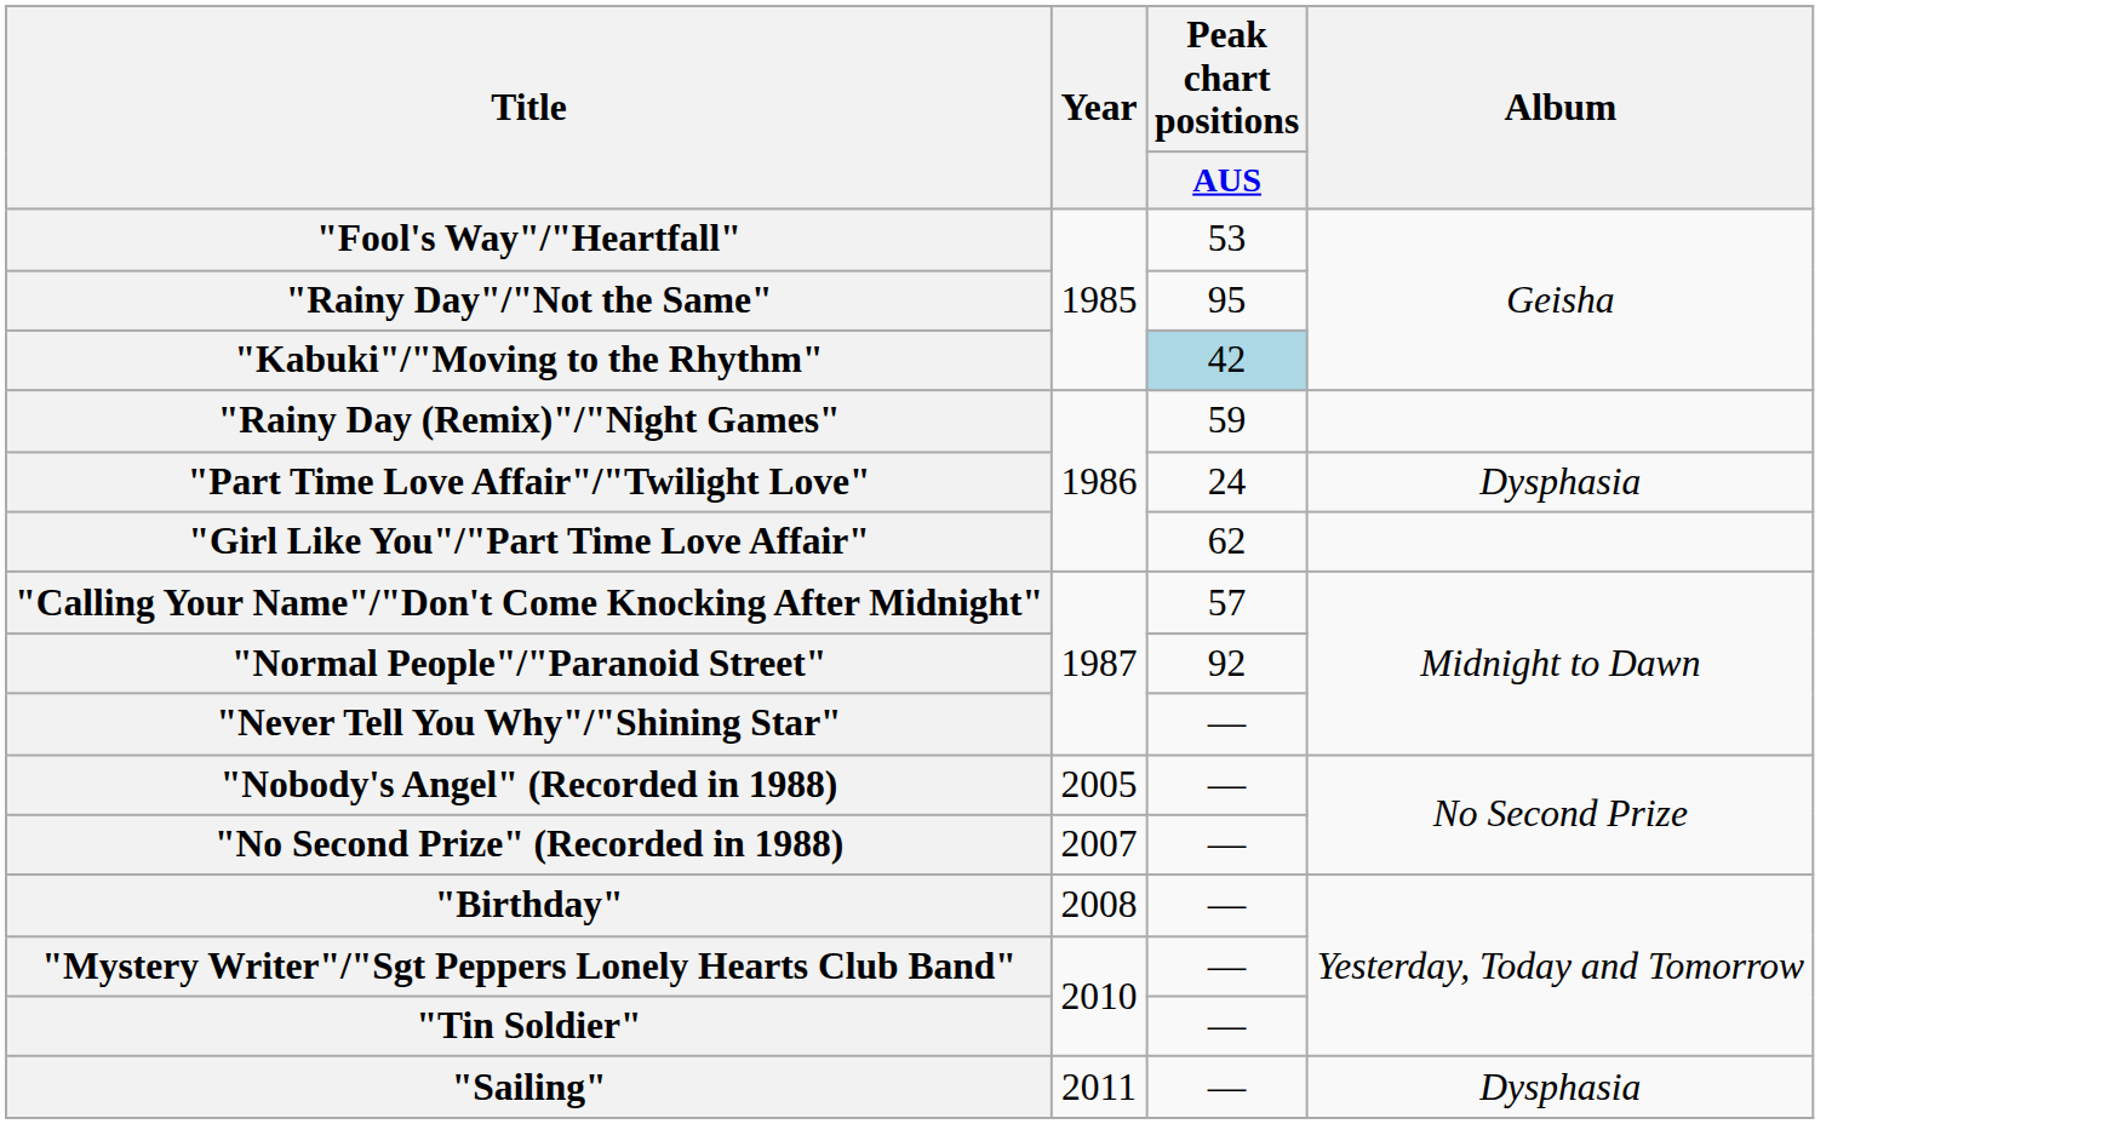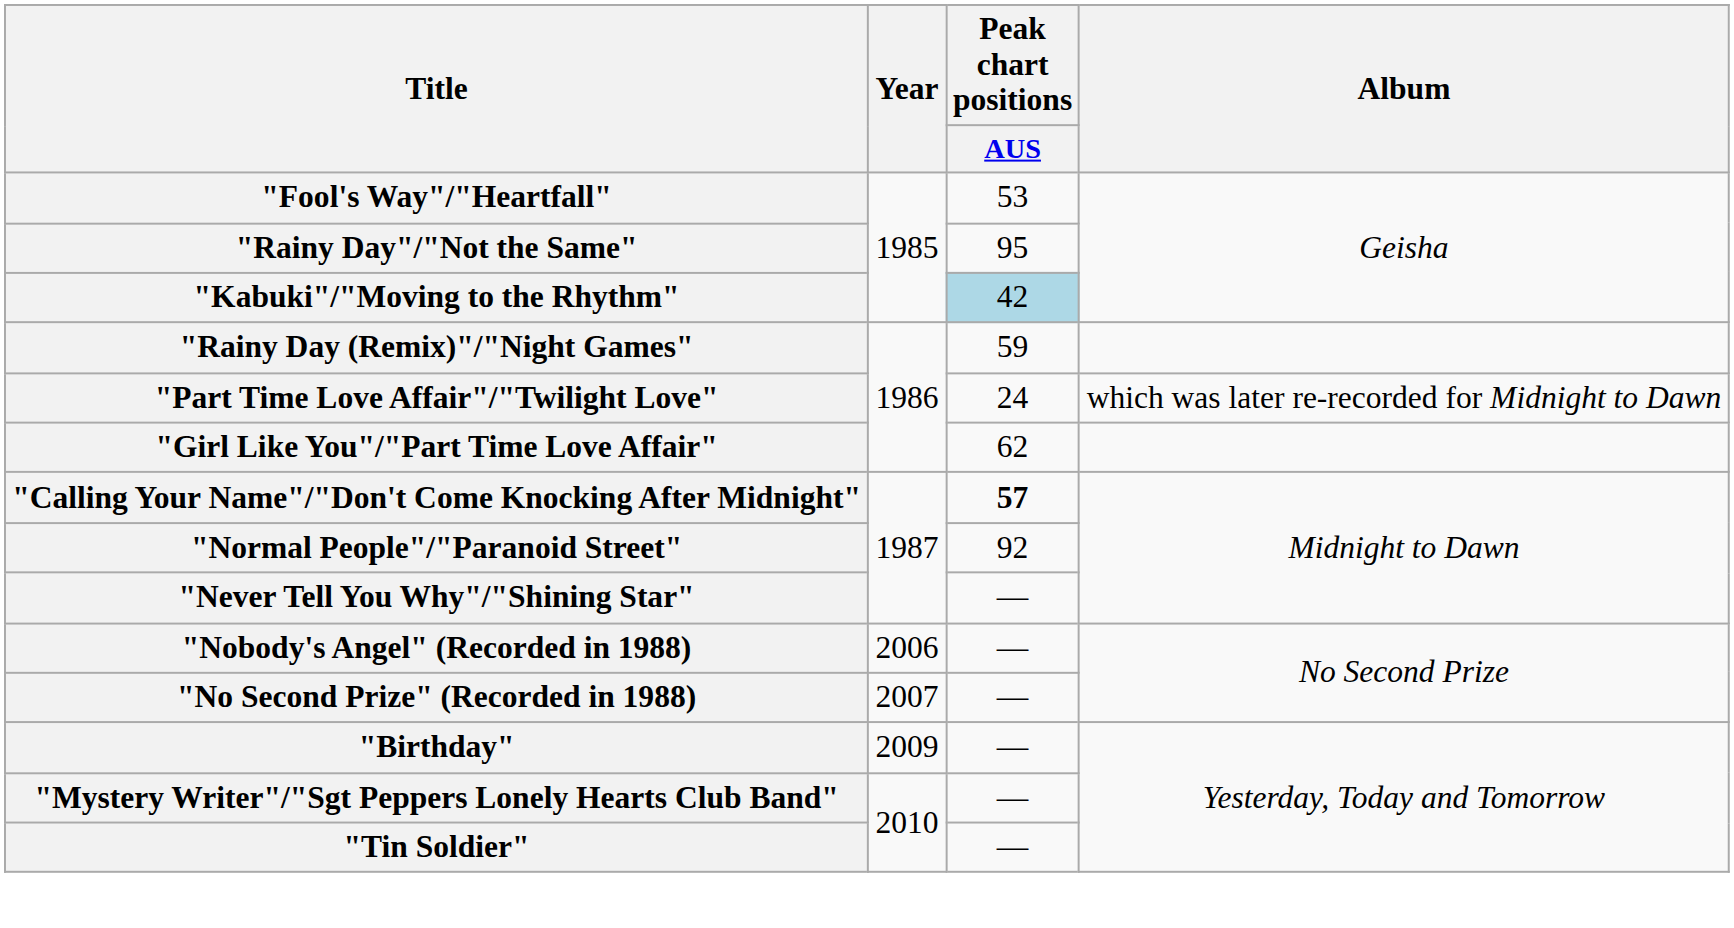 <table class="wikitable plainrowheaders" style="text-align:center;">
 <tr>
 <th scope="col" rowspan="2">Title</th>
 <th scope="col" rowspan="2">Year</th>
 <th scope="col" colspan="1">Peak chart positions</th>
 <th scope="col" rowspan="2">Album</th>
 </tr>
 <tr>
 <th scope="col" style="width:3em;font-size:90%;"><a href='#'>AUS</a><br></th>
 </tr>
 <tr>
 <th scope="row">"Fool's Way"/"Heartfall"</th>
 <td rowspan="3">1985</td>
 <td>53</td>
 <td rowspan="3"><em>Geisha</em></td>
 </tr>
 <tr>
 <th scope="row">"Rainy Day"/"Not the Same"</th>
 <td>95</td>
 </tr>
 <tr>
 <th scope="row">"Kabuki"/"Moving to the Rhythm"</th>
 <td style="background: lightblue;">42</td>
 </tr>
 <tr>
 <th scope="row">"Rainy Day (Remix)"/"Night Games"</th>
 <td rowspan="3">1986</td>
 <td>59</td>
 <td></td>
 </tr>
 <tr>
 <th scope="row">"Part Time Love Affair"/"Twilight Love"</th>
 <td>24</td>
-<td><em>Dysphasia</em></td>
+<td>which was later re-recorded for <em>Midnight to Dawn</em></td>
 </tr>
 <tr>
 <th scope="row">"Girl Like You"/"Part Time Love Affair"</th>
 <td>62</td>
 <td></td>
 </tr>
 <tr>
 <th scope="row">"Calling Your Name"/"Don't Come Knocking After Midnight"</th>
 <td rowspan="3">1987</td>
-<td>57</td>
+<td><strong>57</strong></td>
 <td rowspan="3"><em>Midnight to Dawn</em></td>
 </tr>
 <tr>
 <th scope="row">"Normal People"/"Paranoid Street"</th>
 <td>92</td>
 </tr>
 <tr>
 <th scope="row">"Never Tell You Why"/"Shining Star"</th>
 <td>—</td>
 </tr>
 <tr>
 <th scope="row">"Nobody's Angel" (Recorded in 1988)</th>
-<td>2005</td>
+<td>2006</td>
 <td>—</td>
 <td rowspan="2"><em>No Second Prize</em></td>
 </tr>
 <tr>
 <th scope="row">"No Second Prize" (Recorded in 1988)</th>
 <td>2007</td>
 <td>—</td>
 </tr>
 <tr>
 <th scope="row">"Birthday"</th>
-<td>2008</td>
+<td>2009</td>
 <td>—</td>
 <td rowspan="3"><em>Yesterday, Today and Tomorrow</em></td>
 </tr>
 <tr>
 <th scope="row">"Mystery Writer"/"Sgt Peppers Lonely Hearts Club Band"</th>
 <td rowspan="2">2010</td>
 <td>—</td>
 </tr>
 <tr>
 <th scope="row">"Tin Soldier"</th>
 <td>—</td>
 </tr>
-<tr>
-<th scope="row">"Sailing"</th>
-<td>2011</td>
-<td>—</td>
-<td><em>Dysphasia</em></td>
-</tr>
 </table>
